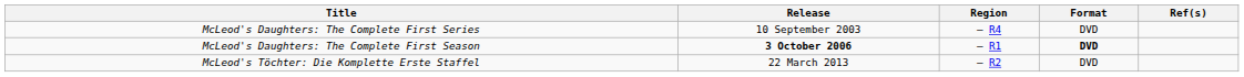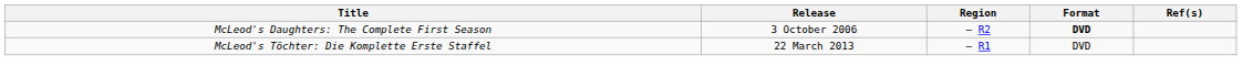 <table class="wikitable" style="width:99%; text-align:center;">
 <tr>
 <th>Title</th>
 <th>Release</th>
 <th>Region</th>
 <th>Format</th>
 <th>Ref(s)</th>
 </tr>
 <tr>
-<td><em>McLeod's Daughters: The Complete First Series</em></td>
-<td>10 September 2003</td>
-<td> – <a href='#'>R4</a></td>
-<td>DVD</td>
-<td></td>
-</tr>
-<tr>
 <td><em>McLeod's Daughters: The Complete First Season</em></td>
-<td><strong>3 October 2006</strong></td>
-<td> – <a href='#'>R1</a></td>
+<td>3 October 2006</td>
+<td> – <a href='#'>R2</a></td>
 <td><strong>DVD</strong></td>
 <td></td>
 </tr>
 <tr>
 <td><em>McLeod's Töchter: Die Komplette Erste Staffel</em></td>
 <td>22 March 2013</td>
-<td> – <a href='#'>R2</a></td>
+<td> – <a href='#'>R1</a></td>
 <td>DVD</td>
 <td></td>
 </tr>
 </table>
